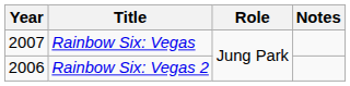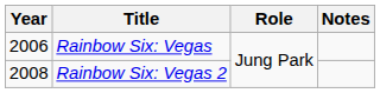 <table class="wikitable">
 <tr>
 <th>Year</th>
 <th>Title</th>
 <th>Role</th>
 <th class="unsortable">Notes</th>
 </tr>
 <tr>
-<td>2007</td>
+<td>2006</td>
 <td><em><a href='#'>Rainbow Six: Vegas</a></em></td>
 <td rowspan=2>Jung Park</td>
 <td></td>
 </tr>
 <tr>
-<td>2006</td>
+<td>2008</td>
 <td><em><a href='#'>Rainbow Six: Vegas 2</a></em></td>
 <td></td>
 </tr>
 </table>
